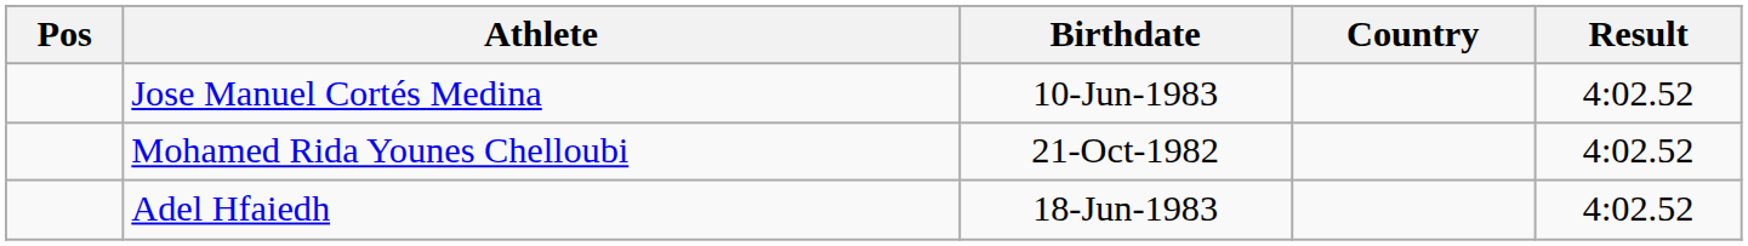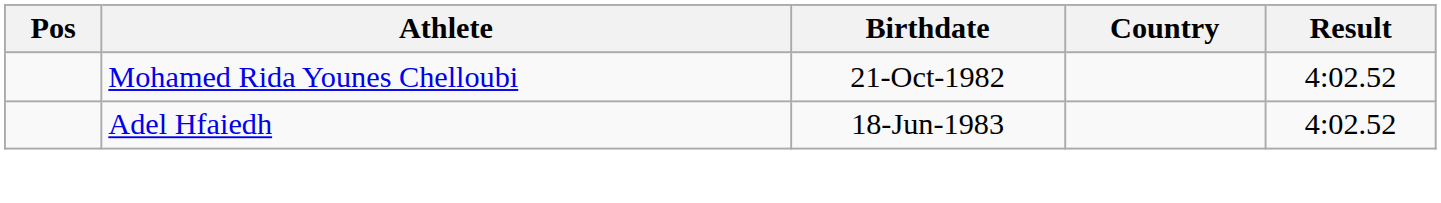 <table class="wikitable"  style="text-align:center; width:60%;">
 <tr>
 <th>Pos</th>
 <th>Athlete</th>
 <th>Birthdate</th>
 <th>Country</th>
 <th>Result</th>
-</tr>
-<tr>
-<td align=center></td>
-<td align=left><a href='#'>Jose Manuel Cortés Medina</a></td>
-<td>10-Jun-1983</td>
-<td align=left></td>
-<td>4:02.52</td>
 </tr>
 <tr>
 <td align=center></td>
 <td align=left><a href='#'>Mohamed Rida Younes Chelloubi</a></td>
 <td>21-Oct-1982</td>
 <td align=left></td>
 <td>4:02.52</td>
 </tr>
 <tr>
 <td align=center></td>
 <td align=left><a href='#'>Adel Hfaiedh</a></td>
 <td>18-Jun-1983</td>
 <td align=left></td>
 <td>4:02.52</td>
 </tr>
 </table>
